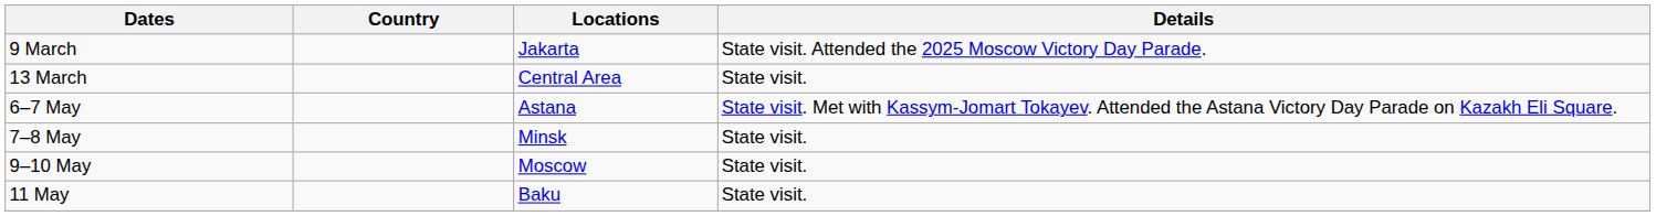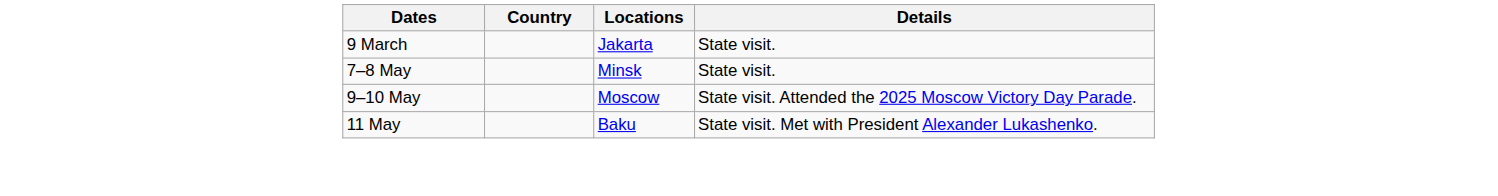 <table class="wikitable sortable" style="margin:1em auto 1em auto;">
 <tr>
 <th style="width: 17%;">Dates</th>
 <th style="width: 13%;">Country</th>
 <th style="width: 12%;">Locations</th>
 <th style="width: 55%;">Details</th>
 </tr>
 <tr>
 <td>9 March</td>
 <td></td>
 <td><a href='#'>Jakarta</a></td>
-<td>State visit. Attended the <a href='#'>2025 Moscow Victory Day Parade</a>.</td>
-</tr>
-<tr>
-<td>13 March</td>
-<td></td>
-<td><a href='#'>Central Area</a></td>
 <td>State visit.</td>
-</tr>
-<tr>
-<td>6–7 May</td>
-<td></td>
-<td><a href='#'>Astana</a></td>
-<td><a href='#'>State visit</a>. Met with <a href='#'>Kassym-Jomart Tokayev</a>. Attended the Astana Victory Day Parade on <a href='#'>Kazakh Eli Square</a>.</td>
 </tr>
 <tr>
 <td>7–8 May</td>
 <td></td>
 <td><a href='#'>Minsk</a></td>
 <td>State visit.</td>
 </tr>
 <tr>
 <td>9–10 May</td>
 <td></td>
 <td><a href='#'>Moscow</a></td>
-<td>State visit.</td>
+<td>State visit. Attended the <a href='#'>2025 Moscow Victory Day Parade</a>.</td>
 </tr>
 <tr>
 <td>11 May</td>
 <td></td>
 <td><a href='#'>Baku</a></td>
-<td>State visit.</td>
+<td>State visit. Met with President <a href='#'>Alexander Lukashenko</a>.</td>
 </tr>
 </table>
